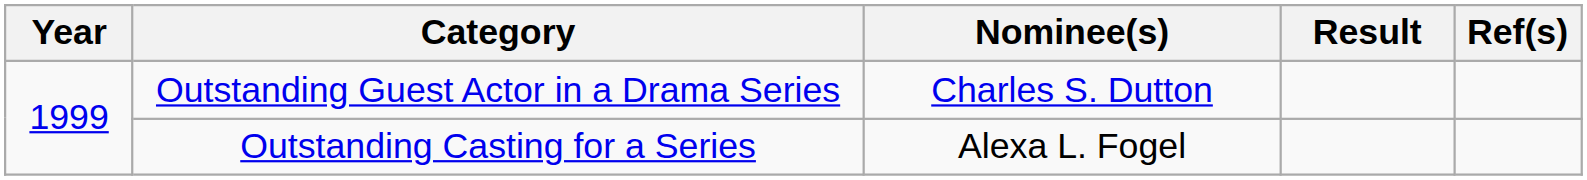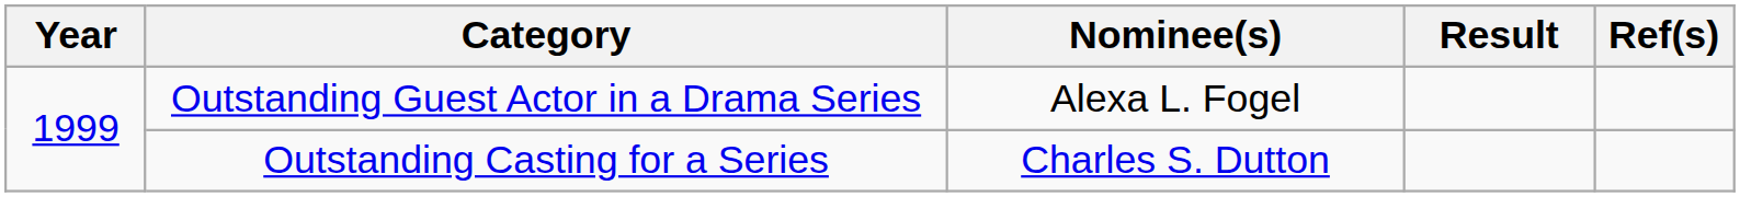 <table class="wikitable" style="text-align:center;">
 <tr>
 <th width="50">Year</th>
 <th width="320">Category</th>
 <th width="180">Nominee(s)</th>
 <th width="70">Result</th>
 <th width="50">Ref(s)</th>
 </tr>
 <tr>
 <td rowspan="2"><a href='#'>1999</a></td>
 <td><a href='#'>Outstanding Guest Actor in a Drama Series</a></td>
-<td><a href='#'>Charles S. Dutton</a></td>
+<td>Alexa L. Fogel</td>
 <td></td>
 <td></td>
 </tr>
 <tr>
 <td><a href='#'>Outstanding Casting for a Series</a></td>
-<td>Alexa L. Fogel</td>
+<td><a href='#'>Charles S. Dutton</a></td>
 <td></td>
 <td></td>
 </tr>
 </table>
